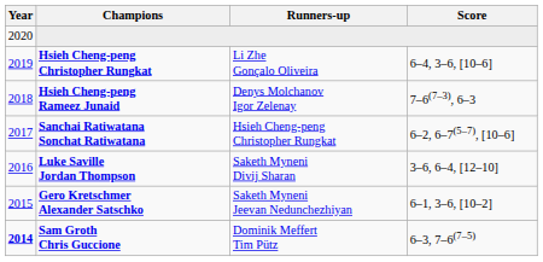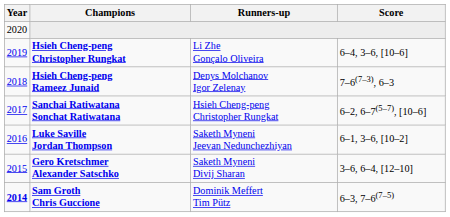 <table class="wikitable" style="font-size:90%">
 <tr>
 <th>Year</th>
 <th width="220">Champions</th>
 <th width="200">Runners-up</th>
 <th width="145">Score</th>
 </tr>
 <tr>
 <td>2020</td>
 <td colspan=3 bgcolor="#ededed"></td>
 </tr>
 <tr>
 <td><a href='#'>2019</a></td>
 <td> <strong><a href='#'>Hsieh Cheng-peng</a></strong><br> <strong><a href='#'>Christopher Rungkat</a></strong></td>
 <td> <a href='#'>Li Zhe</a><br> <a href='#'>Gonçalo Oliveira</a></td>
 <td>6–4, 3–6, [10–6]</td>
 </tr>
 <tr>
 <td><a href='#'>2018</a></td>
 <td> <strong><a href='#'>Hsieh Cheng-peng</a></strong><br> <strong><a href='#'>Rameez Junaid</a></strong></td>
 <td> <a href='#'>Denys Molchanov</a><br> <a href='#'>Igor Zelenay</a></td>
 <td>7–6<sup>(7–3)</sup>, 6–3</td>
 </tr>
 <tr>
 <td><a href='#'>2017</a></td>
 <td> <strong><a href='#'>Sanchai Ratiwatana</a></strong><br> <strong><a href='#'>Sonchat Ratiwatana</a></strong></td>
 <td> <a href='#'>Hsieh Cheng-peng</a><br> <a href='#'>Christopher Rungkat</a></td>
 <td>6–2, 6–7<sup>(5–7)</sup>, [10–6]</td>
 </tr>
 <tr>
 <td><a href='#'>2016</a></td>
 <td> <strong><a href='#'>Luke Saville</a></strong><br> <strong><a href='#'>Jordan Thompson</a></strong></td>
-<td> <a href='#'>Saketh Myneni</a><br> <a href='#'>Divij Sharan</a></td>
-<td>3–6, 6–4, [12–10]</td>
+<td> <a href='#'>Saketh Myneni</a><br> <a href='#'>Jeevan Nedunchezhiyan</a></td>
+<td>6–1, 3–6, [10–2]</td>
 </tr>
 <tr>
 <td><a href='#'>2015</a></td>
 <td> <strong><a href='#'>Gero Kretschmer</a></strong><br> <strong><a href='#'>Alexander Satschko</a></strong></td>
-<td> <a href='#'>Saketh Myneni</a><br> <a href='#'>Jeevan Nedunchezhiyan</a></td>
-<td>6–1, 3–6, [10–2]</td>
+<td> <a href='#'>Saketh Myneni</a><br> <a href='#'>Divij Sharan</a></td>
+<td>3–6, 6–4, [12–10]</td>
 </tr>
 <tr>
 <td><strong><a href='#'>2014</a></strong></td>
 <td> <strong><a href='#'>Sam Groth</a></strong><br> <strong><a href='#'>Chris Guccione</a></strong></td>
 <td> <a href='#'>Dominik Meffert</a><br> <a href='#'>Tim Pütz</a></td>
 <td>6–3, 7–6<sup>(7–5)</sup></td>
 </tr>
 </table>
